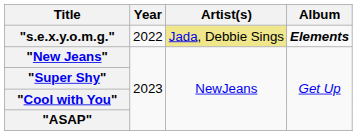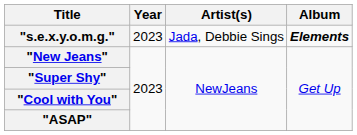 <table class="wikitable plainrowheaders" style="text-align:center;">
 <tr>
 <th scope="col" style="width:9em;">Title</th>
 <th scope="col">Year</th>
 <th scope="col">Artist(s)</th>
 <th scope="col">Album</th>
 </tr>
 <tr>
 <th scope="row">"s.e.x.y.o.m.g."</th>
-<td>2022</td>
-<td style="background: khaki;"><a href='#'>Jada</a>, Debbie Sings</td>
+<td>2023</td>
+<td><a href='#'>Jada</a>, Debbie Sings</td>
 <td><strong><em>Elements</em></strong></td>
 </tr>
 <tr>
 <th scope="row">"<a href='#'>New Jeans</a>"</th>
 <td rowspan="4">2023</td>
 <td rowspan="4"><a href='#'>NewJeans</a></td>
 <td rowspan="4"><em><a href='#'>Get Up</a></em></td>
 </tr>
 <tr>
 <th scope="row">"<a href='#'>Super Shy</a>"</th>
 </tr>
 <tr>
 <th scope="row">"<a href='#'>Cool with You</a>"</th>
 </tr>
 <tr>
 <th scope="row">"ASAP"</th>
 </tr>
 </table>
